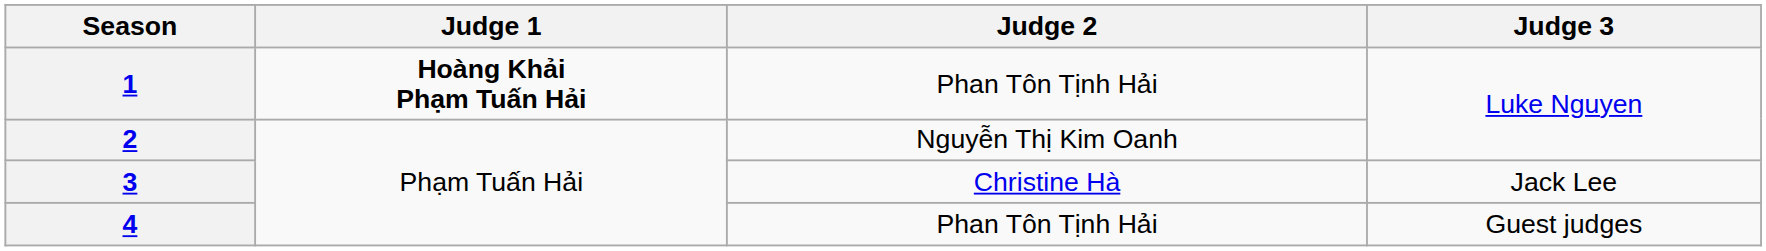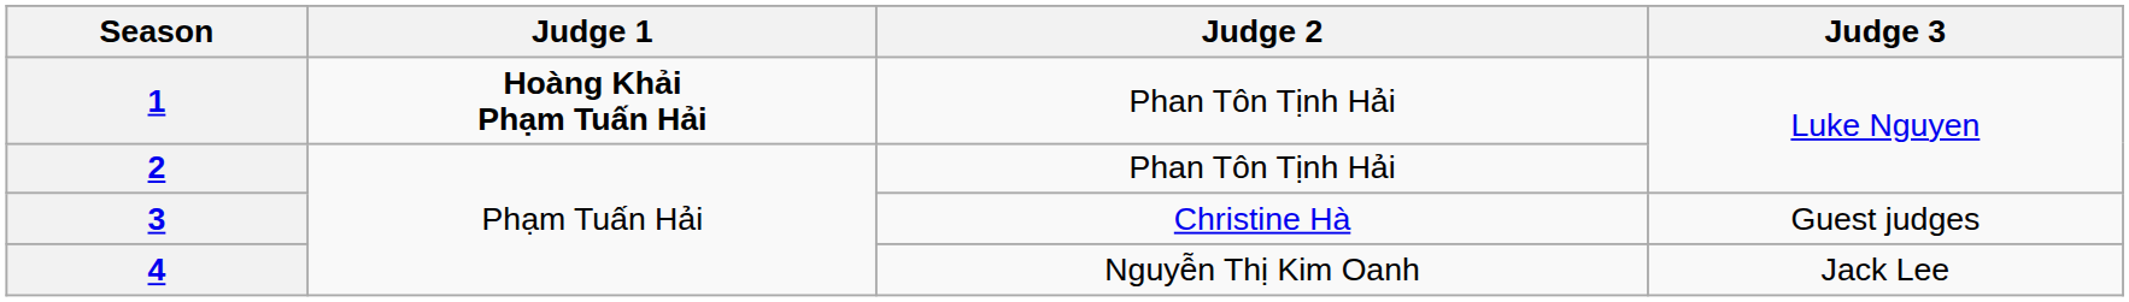 <table class="wikitable" style="margin-left: auto; margin-right: auto; border: none; text-align:center; font-size:90%; width: 60%;">
 <tr>
 <th>Season</th>
 <th>Judge 1</th>
 <th>Judge 2</th>
 <th>Judge 3</th>
 </tr>
 <tr>
 <th scope="row"><a href='#'>1</a></th>
 <td><strong>Hoàng Khải<br>Phạm Tuấn Hải</strong></td>
 <td>Phan Tôn Tịnh Hải</td>
 <td rowspan="2"><a href='#'>Luke Nguyen</a></td>
 </tr>
 <tr>
 <th scope="row"><a href='#'>2</a></th>
 <td rowspan="3">Phạm Tuấn Hải</td>
-<td>Nguyễn Thị Kim Oanh</td>
+<td>Phan Tôn Tịnh Hải</td>
 </tr>
 <tr>
 <th scope="row"><a href='#'>3</a></th>
 <td><a href='#'>Christine Hà</a></td>
-<td>Jack Lee</td>
+<td>Guest judges</td>
 </tr>
 <tr>
 <th scope="row"><a href='#'>4</a></th>
-<td>Phan Tôn Tịnh Hải</td>
-<td>Guest judges</td>
+<td>Nguyễn Thị Kim Oanh</td>
+<td>Jack Lee</td>
 </tr>
 </table>
